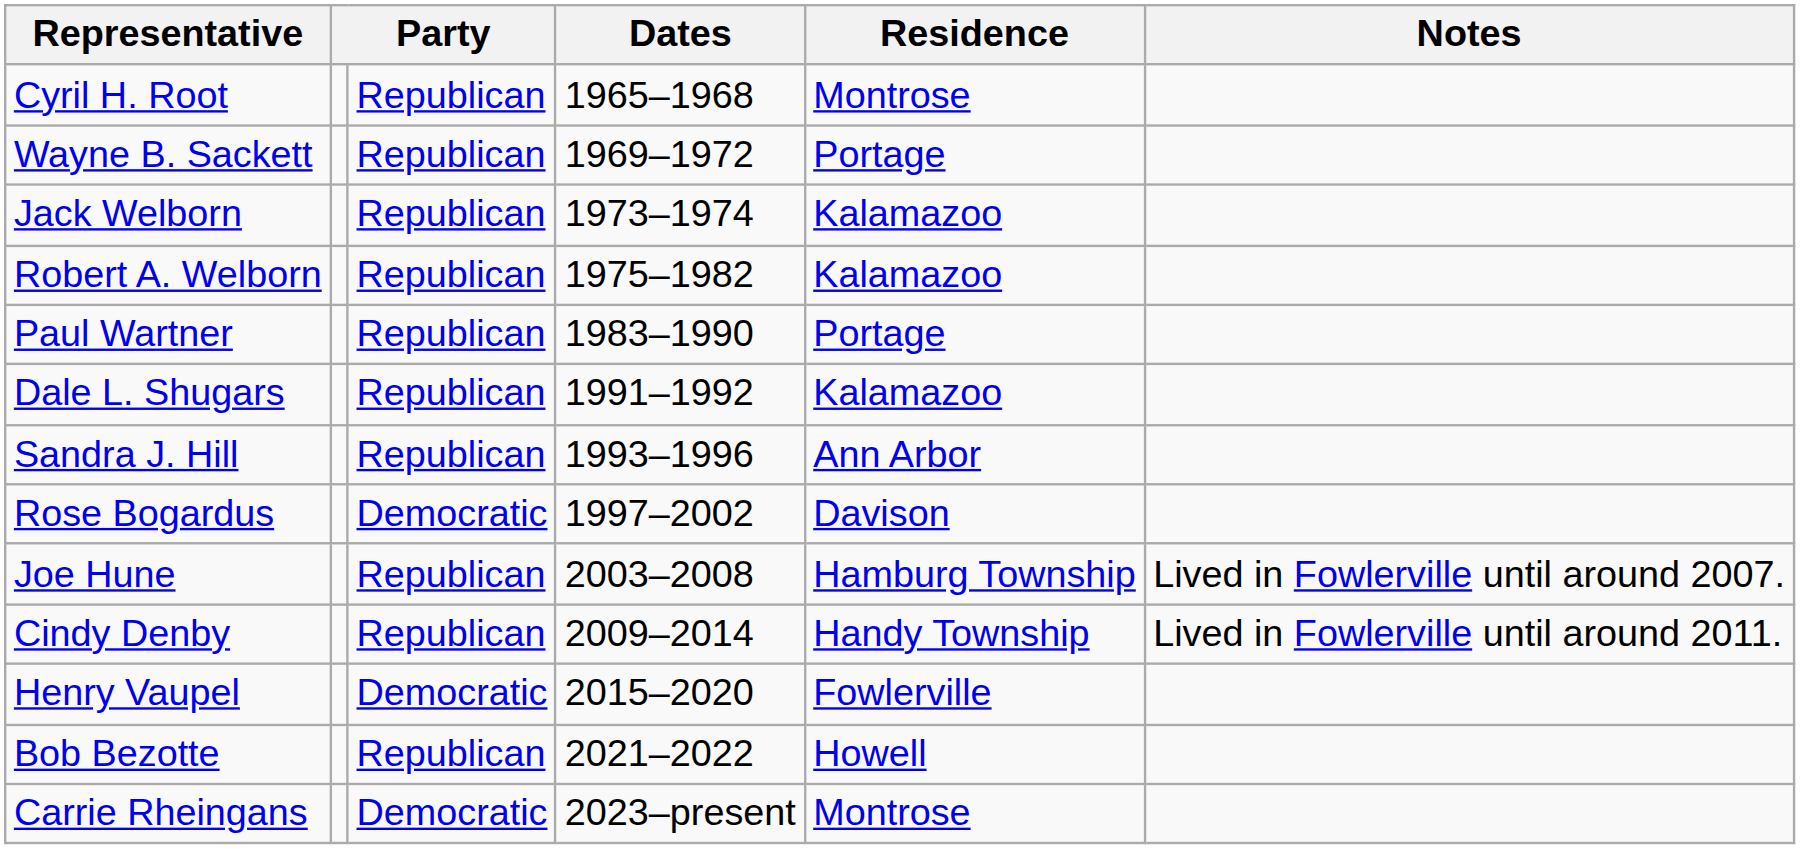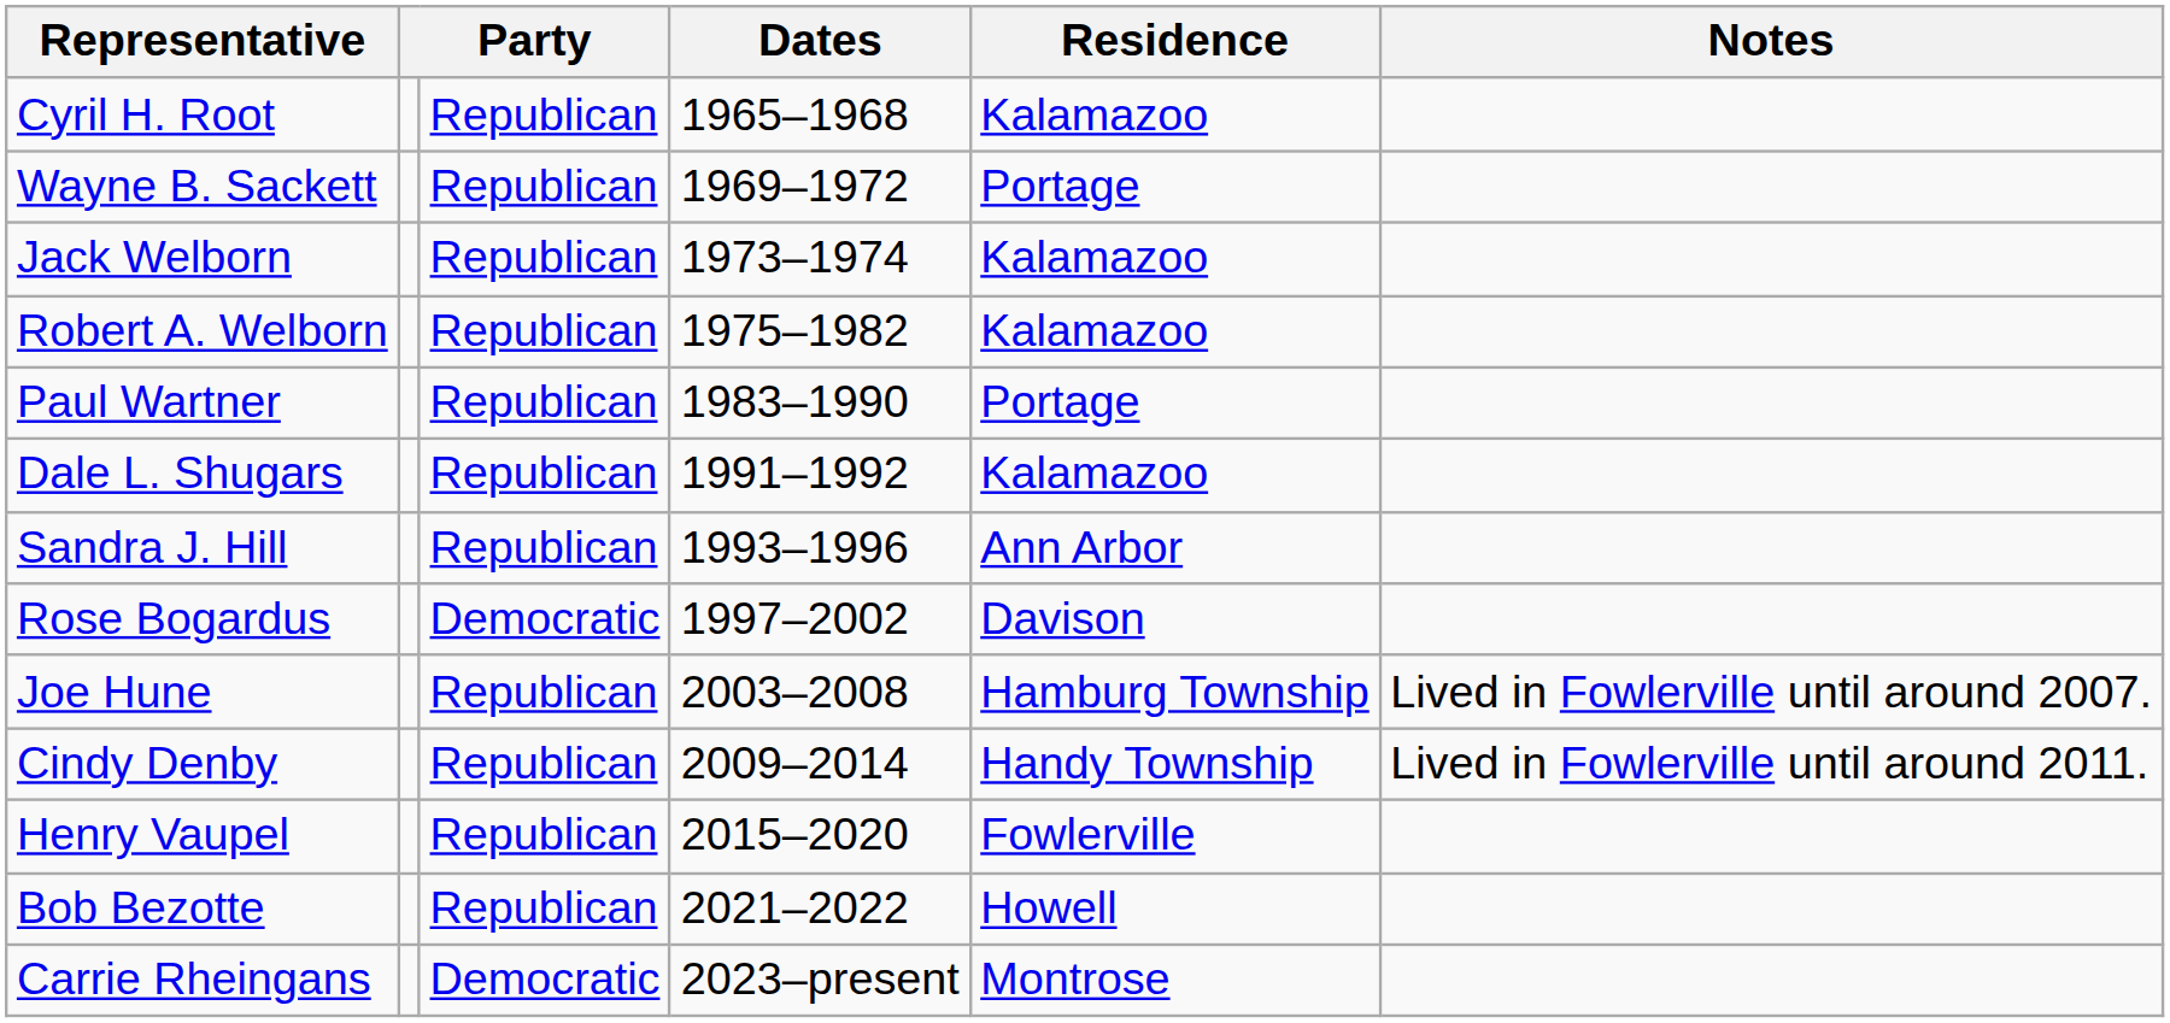 <table class=wikitable>
 <tr valign=bottom>
 <th>Representative</th>
 <th colspan="2">Party</th>
 <th>Dates</th>
 <th>Residence</th>
 <th>Notes</th>
 </tr>
 <tr>
 <td><a href='#'>Cyril H. Root</a></td>
 <td bgcolor=></td>
 <td><a href='#'>Republican</a></td>
 <td>1965–1968</td>
-<td><a href='#'>Montrose</a></td>
+<td><a href='#'>Kalamazoo</a></td>
 <td></td>
 </tr>
 <tr>
 <td><a href='#'>Wayne B. Sackett</a></td>
 <td bgcolor=></td>
 <td><a href='#'>Republican</a></td>
 <td>1969–1972</td>
 <td><a href='#'>Portage</a></td>
 <td></td>
 </tr>
 <tr>
 <td><a href='#'>Jack Welborn</a></td>
 <td bgcolor=></td>
 <td><a href='#'>Republican</a></td>
 <td>1973–1974</td>
 <td><a href='#'>Kalamazoo</a></td>
 <td></td>
 </tr>
 <tr>
 <td><a href='#'>Robert A. Welborn</a></td>
 <td bgcolor=></td>
 <td><a href='#'>Republican</a></td>
 <td>1975–1982</td>
 <td><a href='#'>Kalamazoo</a></td>
 <td></td>
 </tr>
 <tr>
 <td><a href='#'>Paul Wartner</a></td>
 <td bgcolor=></td>
 <td><a href='#'>Republican</a></td>
 <td>1983–1990</td>
 <td><a href='#'>Portage</a></td>
 <td></td>
 </tr>
 <tr>
 <td><a href='#'>Dale L. Shugars</a></td>
 <td bgcolor=></td>
 <td><a href='#'>Republican</a></td>
 <td>1991–1992</td>
 <td><a href='#'>Kalamazoo</a></td>
 <td></td>
 </tr>
 <tr>
 <td><a href='#'>Sandra J. Hill</a></td>
 <td bgcolor=></td>
 <td><a href='#'>Republican</a></td>
 <td>1993–1996</td>
 <td><a href='#'>Ann Arbor</a></td>
 <td></td>
 </tr>
 <tr>
 <td><a href='#'>Rose Bogardus</a></td>
 <td bgcolor=></td>
 <td><a href='#'>Democratic</a></td>
 <td>1997–2002</td>
 <td><a href='#'>Davison</a></td>
 <td></td>
 </tr>
 <tr>
 <td><a href='#'>Joe Hune</a></td>
 <td bgcolor=></td>
 <td><a href='#'>Republican</a></td>
 <td>2003–2008</td>
 <td><a href='#'>Hamburg Township</a></td>
 <td>Lived in <a href='#'>Fowlerville</a> until around 2007.</td>
 </tr>
 <tr>
 <td><a href='#'>Cindy Denby</a></td>
 <td bgcolor=></td>
 <td><a href='#'>Republican</a></td>
 <td>2009–2014</td>
 <td><a href='#'>Handy Township</a></td>
 <td>Lived in <a href='#'>Fowlerville</a> until around 2011.</td>
 </tr>
 <tr>
 <td><a href='#'>Henry Vaupel</a></td>
 <td bgcolor=></td>
-<td><a href='#'>Democratic</a></td>
+<td><a href='#'>Republican</a></td>
 <td>2015–2020</td>
 <td><a href='#'>Fowlerville</a></td>
 <td></td>
 </tr>
 <tr>
 <td><a href='#'>Bob Bezotte</a></td>
 <td bgcolor=></td>
 <td><a href='#'>Republican</a></td>
 <td>2021–2022</td>
 <td><a href='#'>Howell</a></td>
 <td></td>
 </tr>
 <tr>
 <td><a href='#'>Carrie Rheingans</a></td>
 <td bgcolor=></td>
 <td><a href='#'>Democratic</a></td>
 <td>2023–present</td>
 <td><a href='#'>Montrose</a></td>
 <td></td>
 </tr>
 </table>
